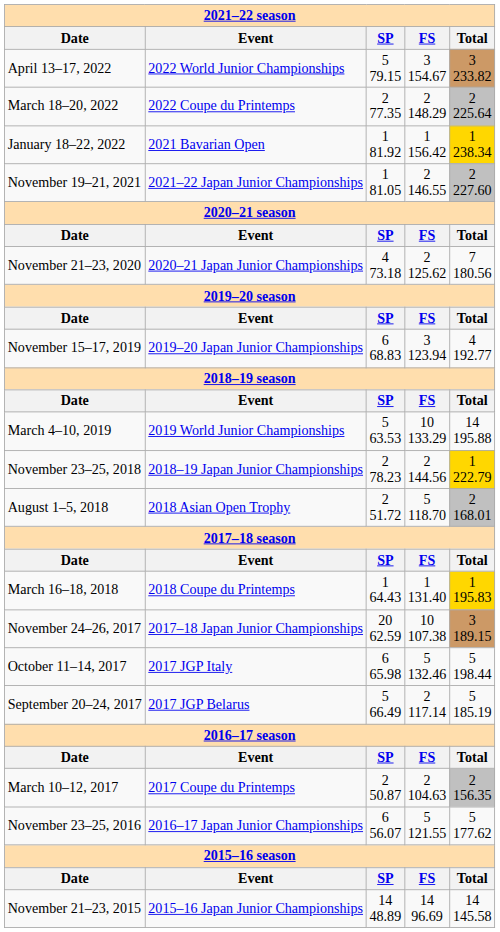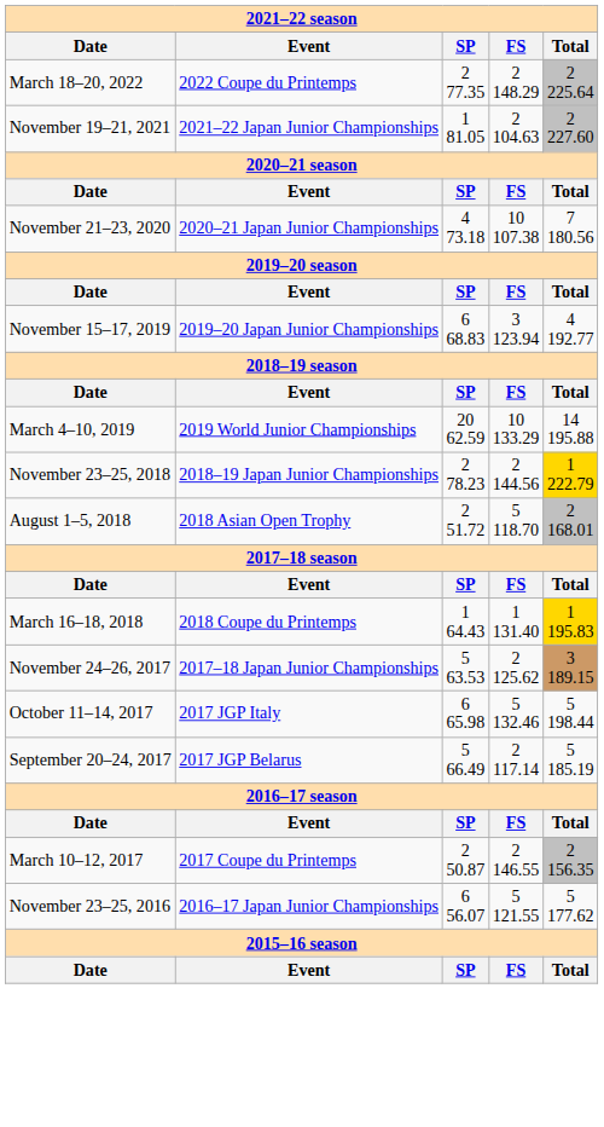 <table class="wikitable">
 <tr>
 <th style="background-color: #ffdead;" colspan=5 align=center><a href='#'><strong>2021–22 season</strong></a></th>
 </tr>
 <tr>
 <th>Date</th>
 <th>Event</th>
 <th><a href='#'>SP</a></th>
 <th><a href='#'>FS</a></th>
 <th>Total</th>
 </tr>
 <tr>
-<td>April 13–17, 2022</td>
-<td><a href='#'>2022 World Junior Championships</a></td>
-<td align=center>5 <br> 79.15</td>
-<td align=center>3 <br> 154.67</td>
-<td align=center bgcolor=cc9966>3 <br> 233.82</td>
-</tr>
-<tr>
 <td>March 18–20, 2022</td>
 <td><a href='#'>2022 Coupe du Printemps</a></td>
 <td align=center>2 <br> 77.35</td>
 <td align=center>2 <br> 148.29</td>
 <td align=center bgcolor=silver>2 <br> 225.64</td>
 </tr>
 <tr>
-<td>January 18–22, 2022</td>
-<td><a href='#'>2021 Bavarian Open</a></td>
-<td align=center>1 <br> 81.92</td>
-<td align=center>1 <br> 156.42</td>
-<td align=center bgcolor=gold>1 <br> 238.34</td>
-</tr>
-<tr>
 <td>November 19–21, 2021</td>
 <td><a href='#'>2021–22 Japan Junior Championships</a></td>
 <td align=center>1 <br> 81.05</td>
-<td align=center>2 <br> 146.55</td>
+<td align=center>2 <br> 104.63</td>
 <td align=center bgcolor=silver>2 <br> 227.60</td>
 </tr>
 <tr>
 <th colspan="5" style="background-color: #ffdead;" align="center"><a href='#'><strong>2020–21 season</strong></a></th>
 </tr>
 <tr>
 <th>Date</th>
 <th>Event</th>
 <th><a href='#'>SP</a></th>
 <th><a href='#'>FS</a></th>
 <th>Total</th>
 </tr>
 <tr>
 <td>November 21–23, 2020</td>
 <td><a href='#'>2020–21 Japan Junior Championships</a></td>
 <td align=center>4 <br> 73.18</td>
-<td align=center>2 <br> 125.62</td>
+<td align=center>10 <br> 107.38</td>
 <td align=center>7 <br> 180.56</td>
 </tr>
 <tr>
 <th style="background-color: #ffdead;" colspan=5 align=center><a href='#'><strong>2019–20 season</strong></a></th>
 </tr>
 <tr>
 <th>Date</th>
 <th>Event</th>
 <th><a href='#'>SP</a></th>
 <th><a href='#'>FS</a></th>
 <th>Total</th>
 </tr>
 <tr>
 <td>November 15–17, 2019</td>
 <td><a href='#'>2019–20 Japan Junior Championships</a></td>
 <td align=center>6 <br> 68.83</td>
 <td align=center>3 <br> 123.94</td>
 <td align=center>4 <br> 192.77</td>
 </tr>
 <tr>
 <th style="background-color: #ffdead;" colspan=5 align=center><a href='#'><strong>2018–19 season</strong></a></th>
 </tr>
 <tr>
 <th>Date</th>
 <th>Event</th>
 <th><a href='#'>SP</a></th>
 <th><a href='#'>FS</a></th>
 <th>Total</th>
 </tr>
 <tr>
 <td>March 4–10, 2019</td>
 <td><a href='#'>2019 World Junior Championships</a></td>
-<td align=center>5 <br> 63.53</td>
+<td align=center>20 <br> 62.59</td>
 <td align=center>10 <br> 133.29</td>
 <td align=center>14 <br> 195.88</td>
 </tr>
 <tr>
 <td>November 23–25, 2018</td>
 <td><a href='#'>2018–19 Japan Junior Championships</a></td>
 <td align=center>2 <br> 78.23</td>
 <td align=center>2 <br> 144.56</td>
 <td align=center bgcolor=gold>1 <br> 222.79</td>
 </tr>
 <tr>
 <td>August 1–5, 2018</td>
 <td><a href='#'>2018 Asian Open Trophy</a></td>
 <td align=center>2 <br> 51.72</td>
 <td align=center>5 <br> 118.70</td>
 <td align=center bgcolor=silver>2 <br> 168.01</td>
 </tr>
 <tr>
 <th style="background-color: #ffdead;" colspan=5 align=center><a href='#'><strong>2017–18 season</strong></a></th>
 </tr>
 <tr>
 <th>Date</th>
 <th>Event</th>
 <th><a href='#'>SP</a></th>
 <th><a href='#'>FS</a></th>
 <th>Total</th>
 </tr>
 <tr>
 <td>March 16–18, 2018</td>
 <td><a href='#'>2018 Coupe du Printemps</a></td>
 <td align=center>1 <br> 64.43</td>
 <td align=center>1 <br> 131.40</td>
 <td align=center bgcolor=gold>1 <br> 195.83</td>
 </tr>
 <tr>
 <td>November 24–26, 2017</td>
 <td><a href='#'>2017–18 Japan Junior Championships</a></td>
-<td align=center>20 <br> 62.59</td>
-<td align=center>10 <br> 107.38</td>
+<td align=center>5 <br> 63.53</td>
+<td align=center>2 <br> 125.62</td>
 <td align=center bgcolor=cc9966>3 <br> 189.15</td>
 </tr>
 <tr>
 <td>October 11–14, 2017</td>
 <td><a href='#'>2017 JGP Italy</a></td>
 <td align=center>6 <br> 65.98</td>
 <td align=center>5 <br> 132.46</td>
 <td align=center>5 <br> 198.44</td>
 </tr>
 <tr>
 <td>September 20–24, 2017</td>
 <td><a href='#'>2017 JGP Belarus</a></td>
 <td align=center>5 <br> 66.49</td>
 <td align=center>2 <br> 117.14</td>
 <td align=center>5 <br> 185.19</td>
 </tr>
 <tr>
 <th style="background-color: #ffdead;" colspan=5 align=center><a href='#'><strong>2016–17 season</strong></a></th>
 </tr>
 <tr>
 <th>Date</th>
 <th>Event</th>
 <th><a href='#'>SP</a></th>
 <th><a href='#'>FS</a></th>
 <th>Total</th>
 </tr>
 <tr>
 <td>March 10–12, 2017</td>
 <td><a href='#'>2017 Coupe du Printemps</a></td>
 <td align=center>2 <br> 50.87</td>
-<td align=center>2 <br> 104.63</td>
+<td align=center>2 <br> 146.55</td>
 <td align=center bgcolor=silver>2 <br> 156.35</td>
 </tr>
 <tr>
 <td>November 23–25, 2016</td>
 <td><a href='#'>2016–17 Japan Junior Championships</a></td>
 <td align=center>6 <br> 56.07</td>
 <td align=center>5 <br> 121.55</td>
 <td align=center>5 <br> 177.62</td>
 </tr>
 <tr>
 <th style="background-color: #ffdead;" colspan=5 align=center><a href='#'><strong>2015–16 season</strong></a></th>
 </tr>
 <tr>
 <th>Date</th>
 <th>Event</th>
 <th><a href='#'>SP</a></th>
 <th><a href='#'>FS</a></th>
 <th>Total</th>
 </tr>
-<tr>
-<td>November 21–23, 2015</td>
-<td><a href='#'>2015–16 Japan Junior Championships</a></td>
-<td align=center>14 <br> 48.89</td>
-<td align=center>14 <br> 96.69</td>
-<td align=center>14 <br> 145.58</td>
-</tr>
 </table>
